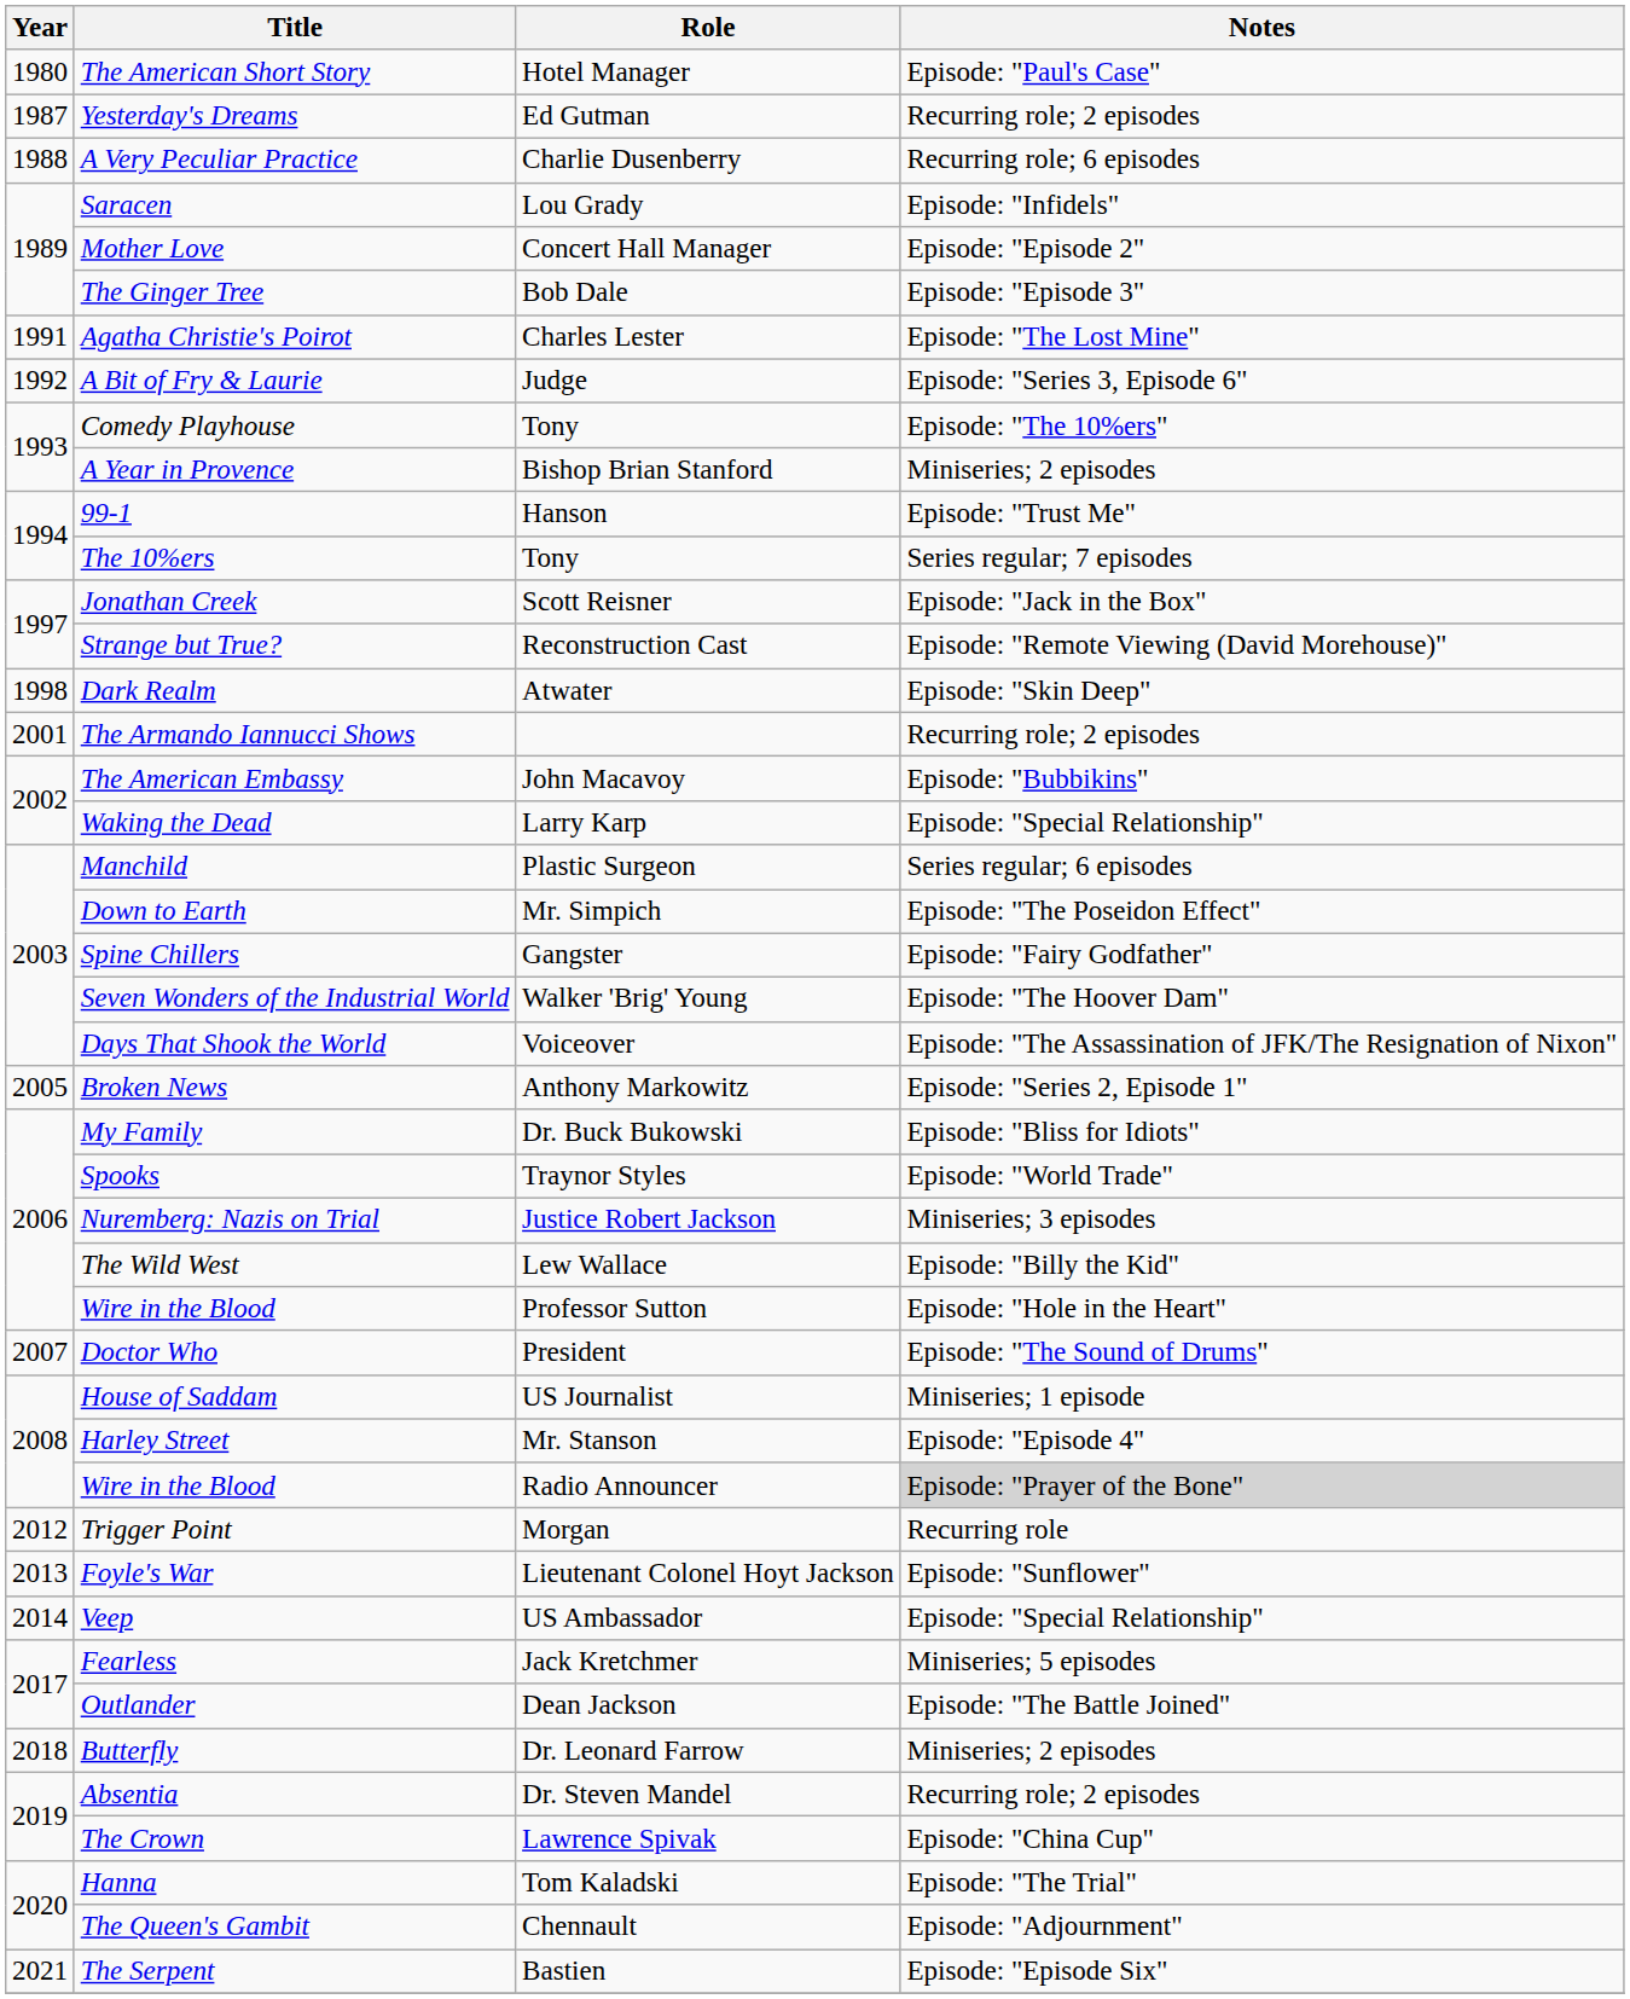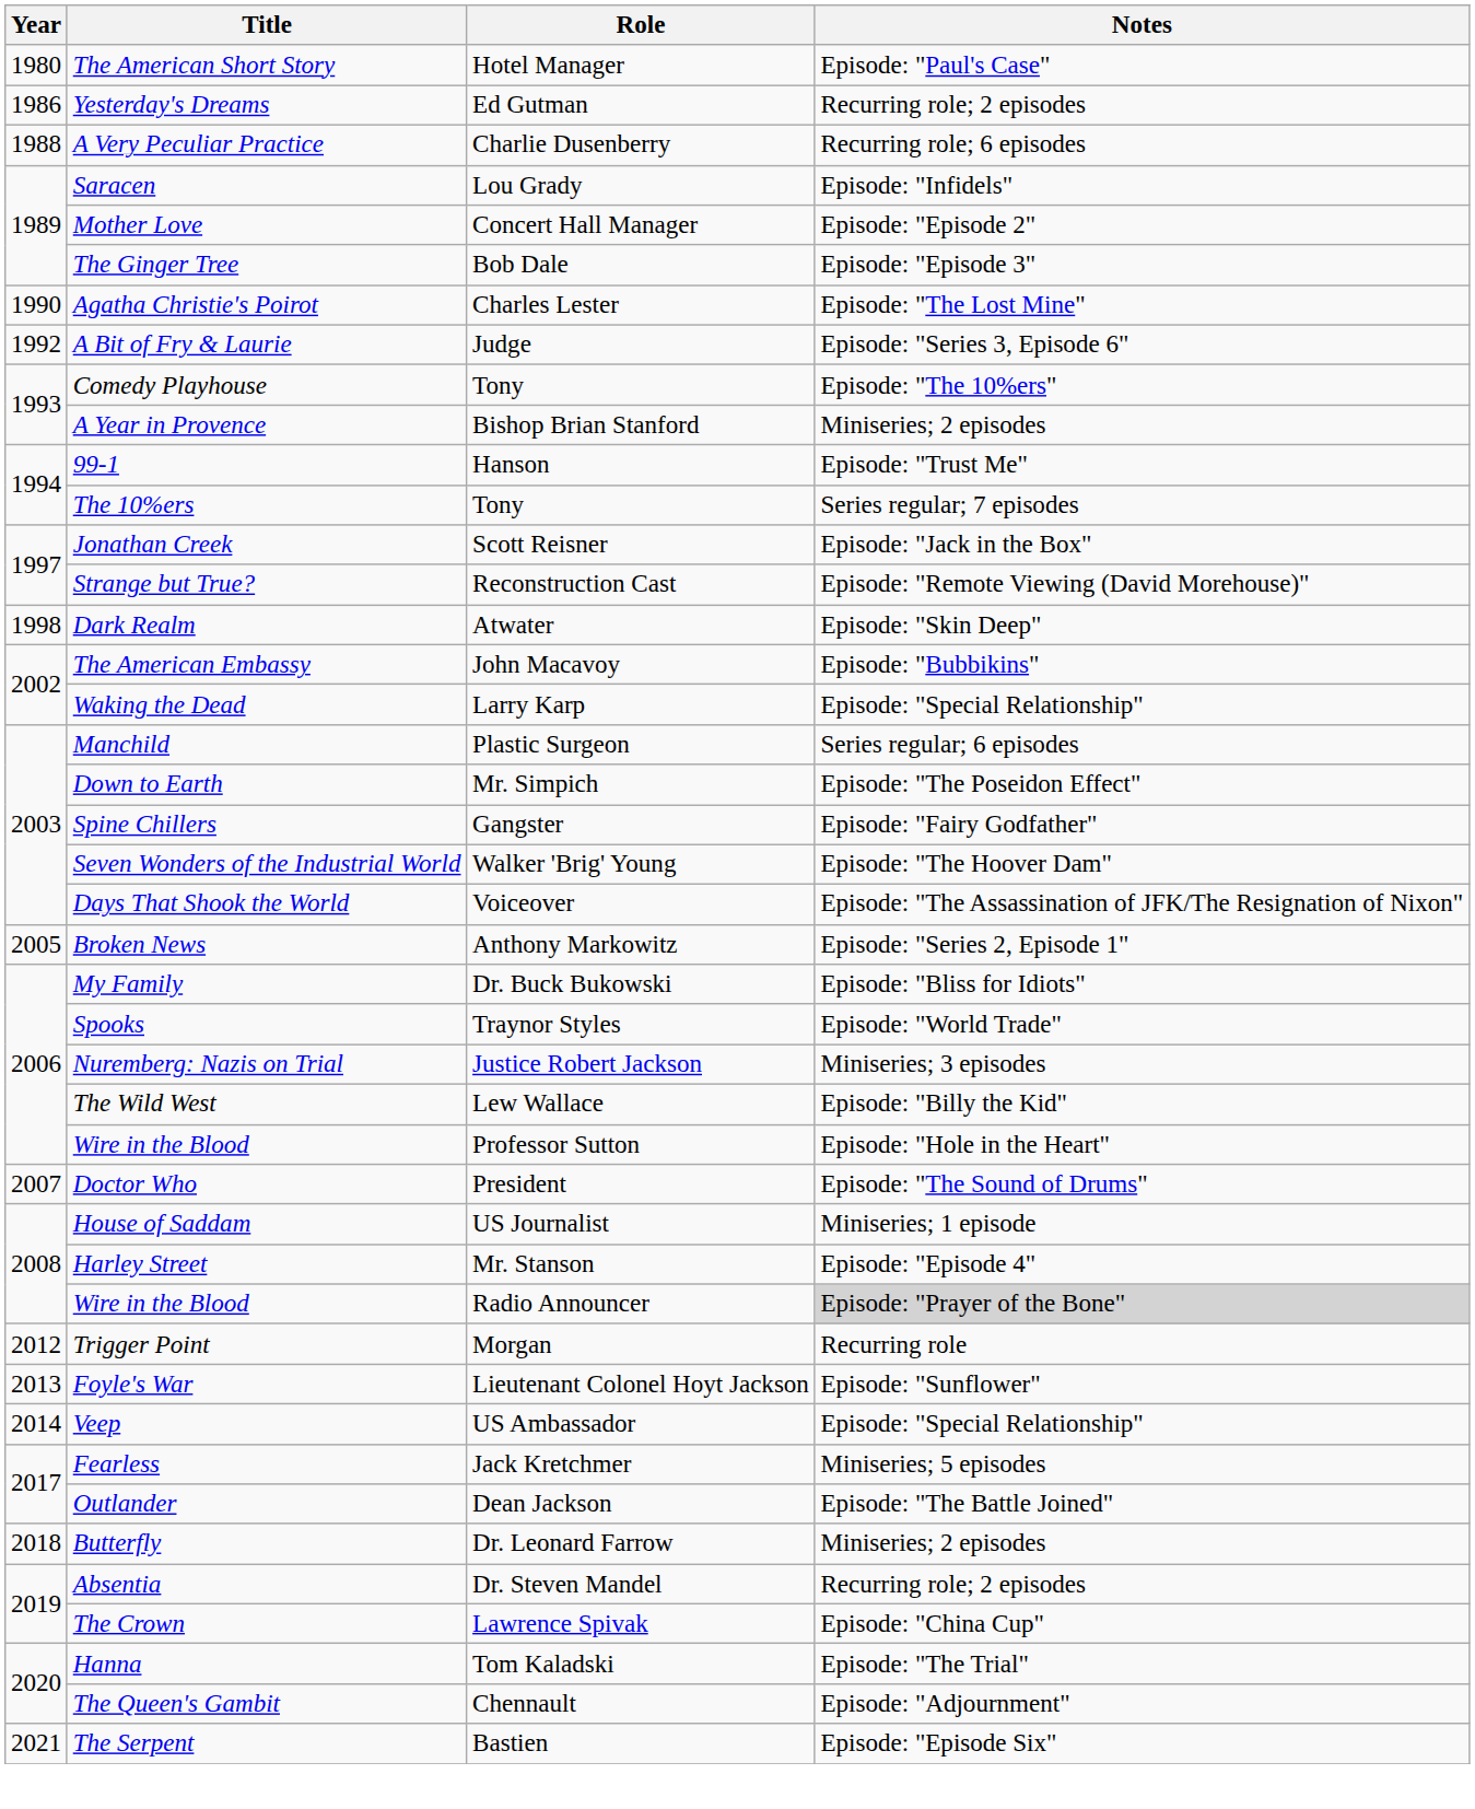 <table class="wikitable sortable">
 <tr>
 <th>Year</th>
 <th>Title</th>
 <th>Role</th>
 <th>Notes</th>
 </tr>
 <tr>
 <td>1980</td>
 <td><em><a href='#'>The American Short Story</a></em></td>
 <td>Hotel Manager</td>
 <td>Episode: "<a href='#'>Paul's Case</a>"</td>
 </tr>
 <tr>
-<td>1987</td>
+<td>1986</td>
 <td><em><a href='#'>Yesterday's Dreams</a></em></td>
 <td>Ed Gutman</td>
 <td>Recurring role; 2 episodes</td>
 </tr>
 <tr>
 <td>1988</td>
 <td><em><a href='#'>A Very Peculiar Practice</a></em></td>
 <td>Charlie Dusenberry</td>
 <td>Recurring role; 6 episodes</td>
 </tr>
 <tr>
 <td rowspan="3">1989</td>
 <td><em><a href='#'>Saracen</a></em></td>
 <td>Lou Grady</td>
 <td>Episode: "Infidels"</td>
 </tr>
 <tr>
 <td><em><a href='#'>Mother Love</a></em></td>
 <td>Concert Hall Manager</td>
 <td>Episode: "Episode 2"</td>
 </tr>
 <tr>
 <td><em><a href='#'>The Ginger Tree</a></em></td>
 <td>Bob Dale</td>
 <td>Episode: "Episode 3"</td>
 </tr>
 <tr>
-<td>1991</td>
+<td>1990</td>
 <td><em><a href='#'>Agatha Christie's Poirot</a></em></td>
 <td>Charles Lester</td>
 <td>Episode: "<a href='#'>The Lost Mine</a>"</td>
 </tr>
 <tr>
 <td>1992</td>
 <td><em><a href='#'>A Bit of Fry & Laurie</a></em></td>
 <td>Judge</td>
 <td>Episode: "Series 3, Episode 6"</td>
 </tr>
 <tr>
 <td rowspan="2">1993</td>
 <td><em>Comedy Playhouse</em></td>
 <td>Tony</td>
 <td>Episode: "<a href='#'>The 10%ers</a>"</td>
 </tr>
 <tr>
 <td><em><a href='#'>A Year in Provence</a></em></td>
 <td>Bishop Brian Stanford</td>
 <td>Miniseries; 2 episodes</td>
 </tr>
 <tr>
 <td rowspan="2">1994</td>
 <td><em><a href='#'>99-1</a></em></td>
 <td>Hanson</td>
 <td>Episode: "Trust Me"</td>
 </tr>
 <tr>
 <td><em><a href='#'>The 10%ers</a></em></td>
 <td>Tony</td>
 <td>Series regular; 7 episodes</td>
 </tr>
 <tr>
 <td rowspan="2">1997</td>
 <td><em><a href='#'>Jonathan Creek</a></em></td>
 <td>Scott Reisner</td>
 <td>Episode: "Jack in the Box"</td>
 </tr>
 <tr>
 <td><em><a href='#'>Strange but True?</a></em></td>
 <td>Reconstruction Cast</td>
 <td>Episode: "Remote Viewing (David Morehouse)"</td>
 </tr>
 <tr>
 <td>1998</td>
 <td><em><a href='#'>Dark Realm</a></em></td>
 <td>Atwater</td>
 <td>Episode: "Skin Deep"</td>
-</tr>
-<tr>
-<td>2001</td>
-<td><em><a href='#'>The Armando Iannucci Shows</a></em></td>
-<td></td>
-<td>Recurring role; 2 episodes</td>
 </tr>
 <tr>
 <td rowspan="2">2002</td>
 <td><em><a href='#'>The American Embassy</a></em></td>
 <td>John Macavoy</td>
 <td>Episode: "<a href='#'>Bubbikins</a>"</td>
 </tr>
 <tr>
 <td><em><a href='#'>Waking the Dead</a></em></td>
 <td>Larry Karp</td>
 <td>Episode: "Special Relationship"</td>
 </tr>
 <tr>
 <td rowspan="5">2003</td>
 <td><em><a href='#'>Manchild</a></em></td>
 <td>Plastic Surgeon</td>
 <td>Series regular; 6 episodes</td>
 </tr>
 <tr>
 <td><em><a href='#'>Down to Earth</a></em></td>
 <td>Mr. Simpich</td>
 <td>Episode: "The Poseidon Effect"</td>
 </tr>
 <tr>
 <td><em><a href='#'>Spine Chillers</a></em></td>
 <td>Gangster</td>
 <td>Episode: "Fairy Godfather"</td>
 </tr>
 <tr>
 <td><em><a href='#'>Seven Wonders of the Industrial World</a></em></td>
 <td>Walker 'Brig' Young</td>
 <td>Episode: "The Hoover Dam"</td>
 </tr>
 <tr>
 <td><em><a href='#'>Days That Shook the World</a></em></td>
 <td>Voiceover</td>
 <td>Episode: "The Assassination of JFK/The Resignation of Nixon"</td>
 </tr>
 <tr>
 <td>2005</td>
 <td><em><a href='#'>Broken News</a></em></td>
 <td>Anthony Markowitz</td>
 <td>Episode: "Series 2, Episode 1"</td>
 </tr>
 <tr>
 <td rowspan="5">2006</td>
 <td><em><a href='#'>My Family</a></em></td>
 <td>Dr. Buck Bukowski</td>
 <td>Episode: "Bliss for Idiots"</td>
 </tr>
 <tr>
 <td><em><a href='#'>Spooks</a></em></td>
 <td>Traynor Styles</td>
 <td>Episode: "World Trade"</td>
 </tr>
 <tr>
 <td><em><a href='#'>Nuremberg: Nazis on Trial</a></em></td>
 <td><a href='#'>Justice Robert Jackson</a></td>
 <td>Miniseries; 3 episodes</td>
 </tr>
 <tr>
 <td><em>The Wild West</em></td>
 <td>Lew Wallace</td>
 <td>Episode: "Billy the Kid"</td>
 </tr>
 <tr>
 <td><em><a href='#'>Wire in the Blood</a></em></td>
 <td>Professor Sutton</td>
 <td>Episode: "Hole in the Heart"</td>
 </tr>
 <tr>
 <td>2007</td>
 <td><em><a href='#'>Doctor Who</a></em></td>
 <td>President</td>
 <td>Episode: "<a href='#'>The Sound of Drums</a>"</td>
 </tr>
 <tr>
 <td rowspan="3">2008</td>
 <td><em><a href='#'>House of Saddam</a></em></td>
 <td>US Journalist</td>
 <td>Miniseries; 1 episode</td>
 </tr>
 <tr>
 <td><em><a href='#'>Harley Street</a></em></td>
 <td>Mr. Stanson</td>
 <td>Episode: "Episode 4"</td>
 </tr>
 <tr>
 <td><em><a href='#'>Wire in the Blood</a></em></td>
 <td>Radio Announcer</td>
 <td style="background: lightgrey;">Episode: "Prayer of the Bone"</td>
 </tr>
 <tr>
 <td>2012</td>
 <td><em>Trigger Point</em></td>
 <td>Morgan</td>
 <td>Recurring role</td>
 </tr>
 <tr>
 <td>2013</td>
 <td><em><a href='#'>Foyle's War</a></em></td>
 <td>Lieutenant Colonel Hoyt Jackson</td>
 <td>Episode: "Sunflower"</td>
 </tr>
 <tr>
 <td>2014</td>
 <td><em><a href='#'>Veep</a></em></td>
 <td>US Ambassador</td>
 <td>Episode: "Special Relationship"</td>
 </tr>
 <tr>
 <td rowspan="2">2017</td>
 <td><em><a href='#'>Fearless</a></em></td>
 <td>Jack Kretchmer</td>
 <td>Miniseries; 5 episodes</td>
 </tr>
 <tr>
 <td><em><a href='#'>Outlander</a></em></td>
 <td>Dean Jackson</td>
 <td>Episode: "The Battle Joined"</td>
 </tr>
 <tr>
 <td>2018</td>
 <td><em><a href='#'>Butterfly</a></em></td>
 <td>Dr. Leonard Farrow</td>
 <td>Miniseries; 2 episodes</td>
 </tr>
 <tr>
 <td rowspan="2">2019</td>
 <td><em><a href='#'>Absentia</a></em></td>
 <td>Dr. Steven Mandel</td>
 <td>Recurring role; 2 episodes</td>
 </tr>
 <tr>
 <td><em><a href='#'>The Crown</a></em></td>
 <td><a href='#'>Lawrence Spivak</a></td>
 <td>Episode: "China Cup"</td>
 </tr>
 <tr>
 <td rowspan="2">2020</td>
 <td><em><a href='#'>Hanna</a></em></td>
 <td>Tom Kaladski</td>
 <td>Episode: "The Trial"</td>
 </tr>
 <tr>
 <td><em><a href='#'>The Queen's Gambit</a></em></td>
 <td>Chennault</td>
 <td>Episode: "Adjournment"</td>
 </tr>
 <tr>
 <td>2021</td>
 <td><em><a href='#'>The Serpent</a></em></td>
 <td>Bastien</td>
 <td>Episode: "Episode Six"</td>
 </tr>
 <tr>
 </tr>
 </table>
